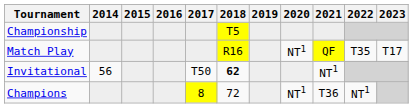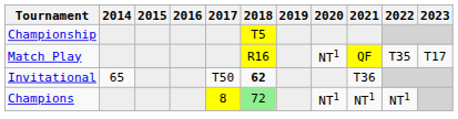 <table class="wikitable" style="text-align:center;">
 <tr>
 <th>Tournament</th>
 <th>2014</th>
 <th>2015</th>
 <th>2016</th>
 <th>2017</th>
 <th>2018</th>
 <th>2019</th>
 <th>2020</th>
 <th>2021</th>
 <th>2022</th>
 <th>2023</th>
 </tr>
 <tr>
 <td align="left"><a href='#'>Championship</a></td>
 <td style="background:#eeeeee;"></td>
 <td style="background:#eeeeee;"></td>
 <td style="background:#eeeeee;"></td>
 <td style="background:#eeeeee;"></td>
 <td style="background:yellow;">T5</td>
 <td style="background:#eeeeee;"></td>
 <td style="background:#eeeeee;"></td>
 <td style="background:#eeeeee;"></td>
 <td colspan=2 style="background:#D3D3D3;"></td>
 </tr>
 <tr>
 <td align="left"><a href='#'>Match Play</a></td>
 <td style="background:#eeeeee;"></td>
 <td style="background:#eeeeee;"></td>
 <td style="background:#eeeeee;"></td>
 <td style="background:#eeeeee;"></td>
 <td style="background:yellow;">R16</td>
 <td style="background:#eeeeee;"></td>
 <td>NT<sup>1</sup></td>
 <td style="background:yellow;">QF</td>
 <td>T35</td>
 <td>T17</td>
 </tr>
 <tr>
 <td align="left"><a href='#'>Invitational</a></td>
-<td>56</td>
+<td>65</td>
 <td style="background:#eeeeee;"></td>
 <td style="background:#eeeeee;"></td>
 <td>T50</td>
 <td><strong>62</strong></td>
 <td style="background:#eeeeee;"></td>
 <td style="background:#eeeeee;"></td>
-<td>NT<sup>1</sup></td>
+<td>T36</td>
 <td colspan=2 style="background:#D3D3D3;"></td>
 </tr>
 <tr>
 <td align="left"><a href='#'>Champions</a></td>
 <td style="background:#eeeeee;"></td>
 <td style="background:#eeeeee;"></td>
 <td style="background:#eeeeee;"></td>
 <td style="background:yellow;">8</td>
-<td>72</td>
+<td style="background: lightgreen;">72</td>
 <td style="background:#eeeeee;"></td>
 <td>NT<sup>1</sup></td>
-<td>T36</td>
+<td>NT<sup>1</sup></td>
 <td>NT<sup>1</sup></td>
 <td colspan=1 style="background:#D3D3D3;"></td>
 </tr>
 </table>
